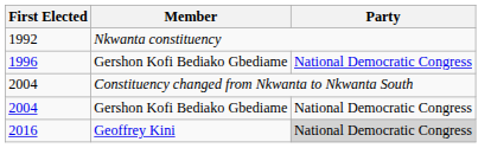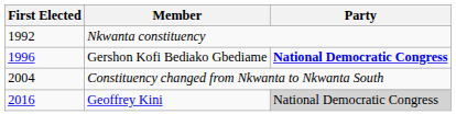 <table class="wikitable">
 <tr>
 <th>First Elected</th>
 <th>Member</th>
 <th>Party</th>
 </tr>
 <tr>
 <td>1992</td>
 <td colspan=2><em>Nkwanta constituency</em></td>
 </tr>
 <tr>
 <td><a href='#'>1996</a></td>
 <td>Gershon Kofi Bediako Gbediame</td>
-<td><a href='#'>National Democratic Congress</a></td>
+<td><strong><a href='#'>National Democratic Congress</a></strong></td>
 </tr>
 <tr>
 <td>2004</td>
 <td colspan=2><em>Constituency changed from Nkwanta to Nkwanta South</em></td>
-</tr>
-<tr>
-<td><a href='#'>2004</a></td>
-<td>Gershon Kofi Bediako Gbediame</td>
-<td>National Democratic Congress</td>
 </tr>
 <tr>
 <td><a href='#'>2016</a></td>
 <td><a href='#'>Geoffrey Kini</a></td>
 <td style="background: lightgrey;">National Democratic Congress</td>
 </tr>
 </table>
